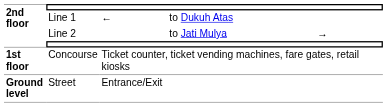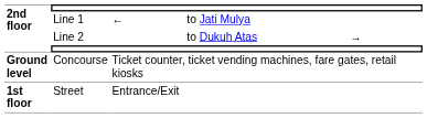 <table border="0" cellpadding="3" cellspacing="0">
 <tr>
 <td rowspan="4" valign="top" width="60" style="border-top:solid 1px gray;border-bottom:solid 1px gray;"><strong>2nd floor</strong></td>
 <td colspan="4" style="border-top:solid 2px black;border-right:solid 2px black;border-left:solid 2px black;border-bottom:solid 2px black;"><small></small></td>
 </tr>
 <tr>
 <td width="70">Line 1</td>
 <td width="100">← </td>
-<td valign="top"> to <a href='#'>Dukuh Atas</a></td>
+<td valign="top" width="225"> to <a href='#'>Jati Mulya</a></td>
 <td></td>
 </tr>
 <tr>
 <td>Line 2</td>
 <td></td>
-<td valign="top" width="225"> to <a href='#'>Jati Mulya</a></td>
+<td valign="top"> to <a href='#'>Dukuh Atas</a></td>
 <td width="100"> →</td>
 </tr>
 <tr>
 <td colspan="4" style="border:solid 2px black;"><small></small></td>
 </tr>
 <tr>
-<td valign="top" style="border-bottom:solid 1px gray;"><strong>1st floor</strong></td>
+<td valign="top" style="border-bottom:solid 1px gray;"><strong>Ground level</strong></td>
 <td valign="top" style="border-bottom:solid 1px gray;">Concourse</td>
 <td colspan="3" valign="top" style="border-bottom:solid 1px gray;">Ticket counter, ticket vending machines, fare gates, retail kiosks</td>
 </tr>
 <tr>
-<td valign="top" style="border-bottom:solid 1px gray;"><strong>Ground level</strong></td>
+<td valign="top" style="border-bottom:solid 1px gray;"><strong>1st floor</strong></td>
 <td valign="top" style="border-bottom:solid 1px gray;">Street</td>
 <td colspan="3" valign="top" style="border-bottom:solid 1px gray;">Entrance/Exit</td>
 </tr>
 </table>
